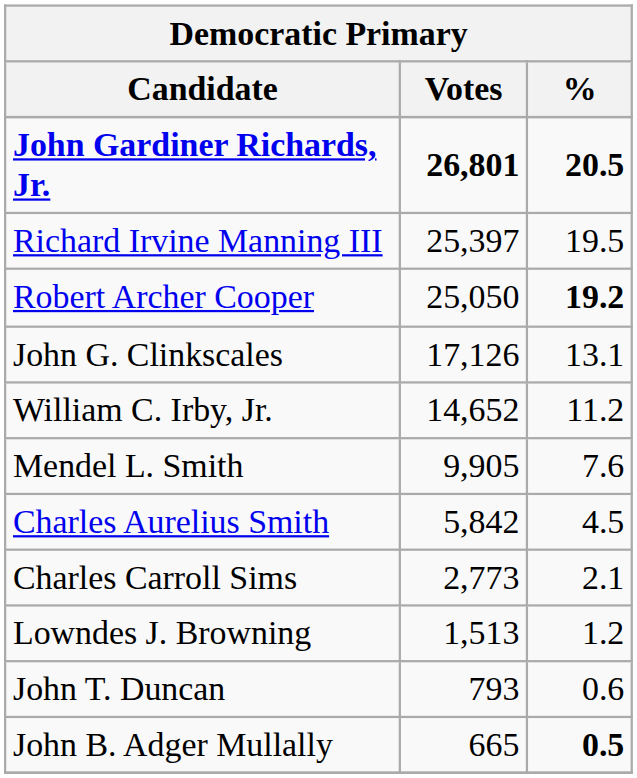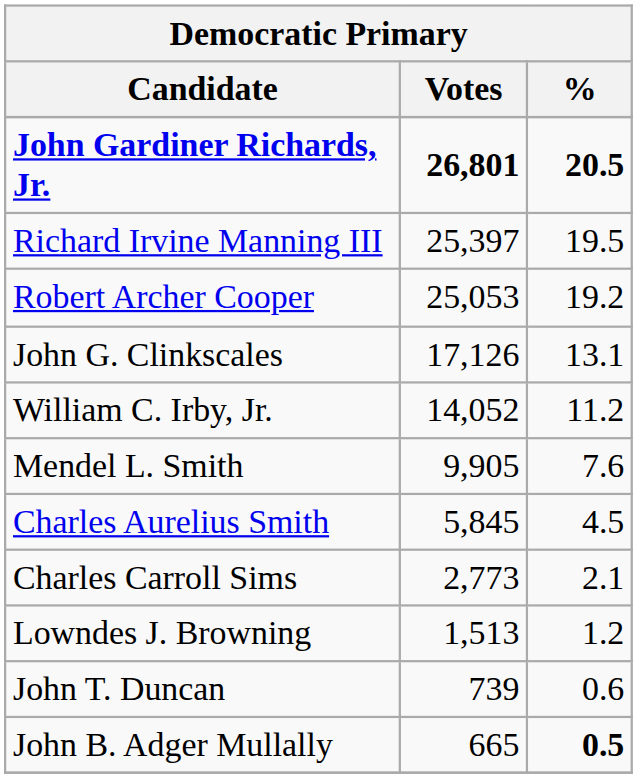 <table class="wikitable" align="left" style="margin: 1em 1em 1em 0; background: #f9f9f9; font-size: 95%;">
 <tr style="background-color:#E9E9E9">
 <th colspan="3">Democratic Primary</th>
 </tr>
 <tr style="background-color:#E9E9E9">
 <th colspan="1" style="width: 170px">Candidate</th>
 <th style="width: 50px">Votes</th>
 <th style="width: 40px">%</th>
 </tr>
 <tr>
 </tr>
 <tr>
 <td><strong><a href='#'>John Gardiner Richards, Jr.</a></strong></td>
 <td align="right"><strong>26,801</strong></td>
 <td align="right"><strong>20.5</strong></td>
 </tr>
 <tr>
 <td><a href='#'>Richard Irvine Manning III</a></td>
 <td align="right">25,397</td>
 <td align="right">19.5</td>
 </tr>
 <tr>
 <td><a href='#'>Robert Archer Cooper</a></td>
-<td align="right">25,050</td>
-<td align="right"><strong>19.2</strong></td>
+<td align="right">25,053</td>
+<td align="right">19.2</td>
 </tr>
 <tr>
 <td>John G. Clinkscales</td>
 <td align="right">17,126</td>
 <td align="right">13.1</td>
 </tr>
 <tr>
 <td>William C. Irby, Jr.</td>
-<td align="right">14,652</td>
+<td align="right">14,052</td>
 <td align="right">11.2</td>
 </tr>
 <tr>
 <td>Mendel L. Smith</td>
 <td align="right">9,905</td>
 <td align="right">7.6</td>
 </tr>
 <tr>
 <td><a href='#'>Charles Aurelius Smith</a></td>
-<td align="right">5,842</td>
+<td align="right">5,845</td>
 <td align="right">4.5</td>
 </tr>
 <tr>
 <td>Charles Carroll Sims</td>
 <td align="right">2,773</td>
 <td align="right">2.1</td>
 </tr>
 <tr>
 <td>Lowndes J. Browning</td>
 <td align="right">1,513</td>
 <td align="right">1.2</td>
 </tr>
 <tr>
 <td>John T. Duncan</td>
-<td align="right">793</td>
+<td align="right">739</td>
 <td align="right">0.6</td>
 </tr>
 <tr>
 <td>John B. Adger Mullally</td>
 <td align="right">665</td>
 <td align="right"><strong>0.5</strong></td>
 </tr>
 <tr>
 </tr>
 </table>
